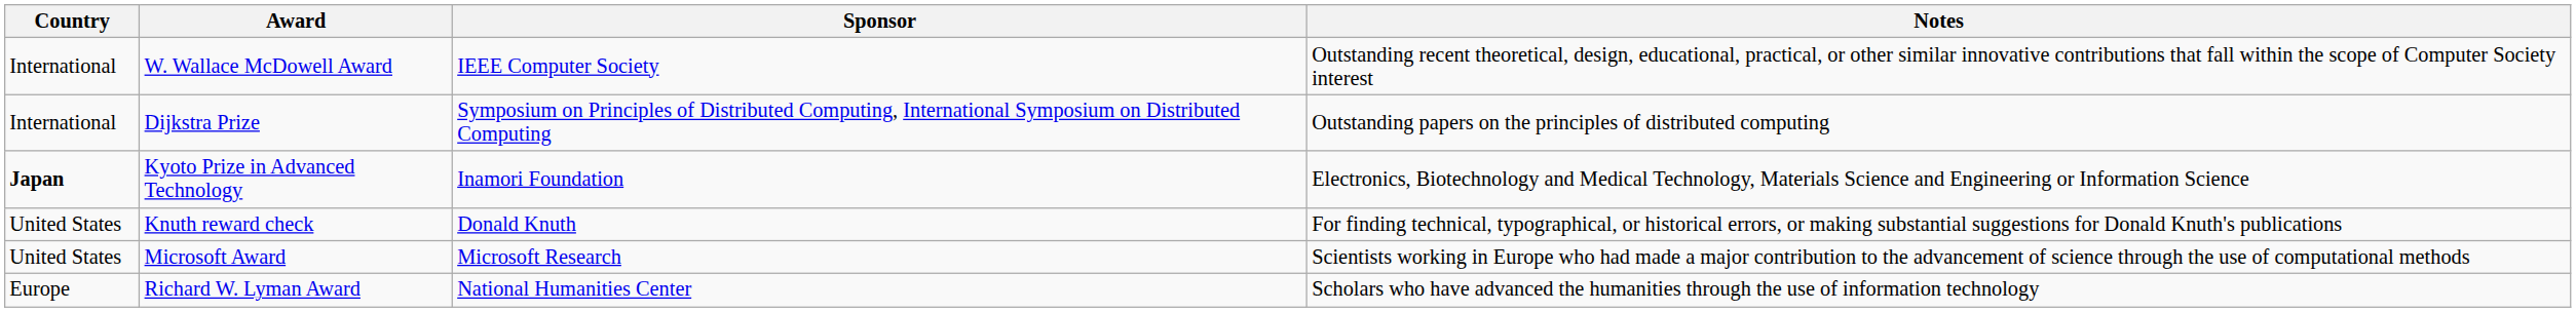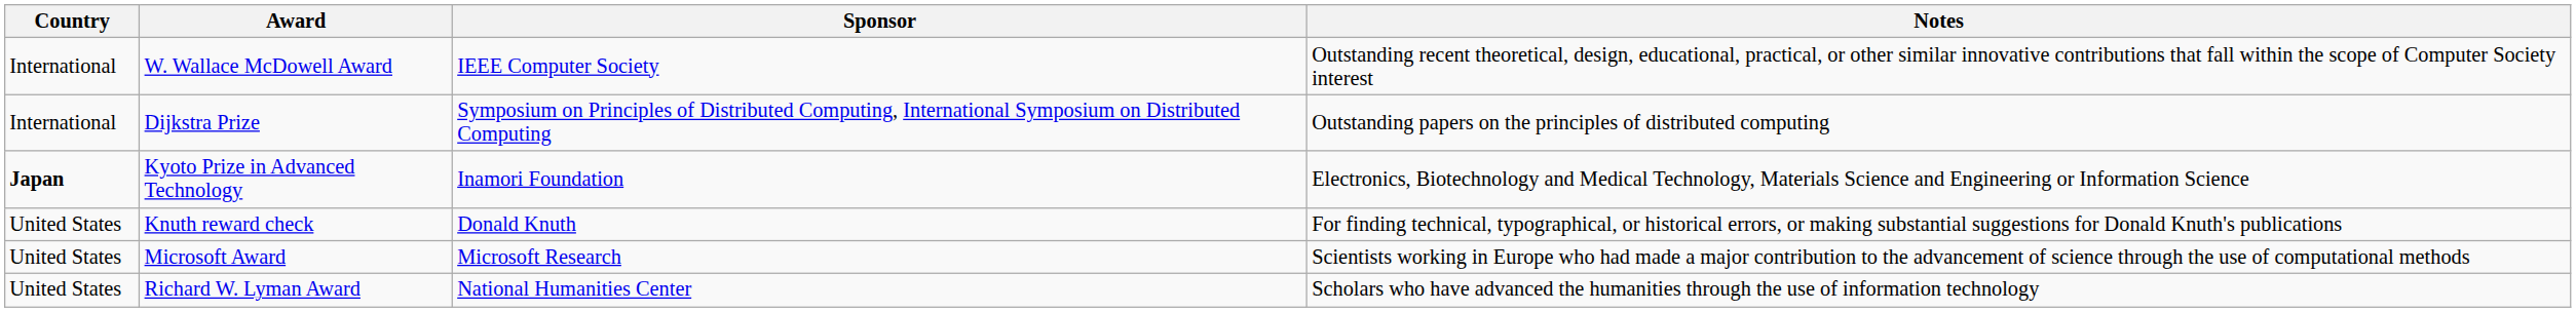 <table class="wikitable sortable">
 <tr>
 <th style="width:6em;">Country</th>
 <th>Award</th>
 <th>Sponsor</th>
 <th>Notes</th>
 </tr>
 <tr>
 <td>International</td>
 <td><a href='#'>W. Wallace McDowell Award</a></td>
 <td><a href='#'>IEEE Computer Society</a></td>
 <td>Outstanding recent theoretical, design, educational, practical, or other similar innovative contributions that fall within the scope of Computer Society interest</td>
 </tr>
 <tr>
 <td>International</td>
 <td><a href='#'>Dijkstra Prize</a></td>
 <td><a href='#'>Symposium on Principles of Distributed Computing</a>, <a href='#'>International Symposium on Distributed Computing</a></td>
 <td>Outstanding papers on the principles of distributed computing</td>
 </tr>
 <tr>
 <td><strong>Japan</strong></td>
 <td><a href='#'>Kyoto Prize in Advanced Technology</a></td>
 <td><a href='#'>Inamori Foundation</a></td>
 <td>Electronics, Biotechnology and Medical Technology, Materials Science and Engineering or Information Science</td>
 </tr>
 <tr>
 <td>United States</td>
 <td><a href='#'>Knuth reward check</a></td>
 <td><a href='#'>Donald Knuth</a></td>
 <td>For finding technical, typographical, or historical errors, or making substantial suggestions for Donald Knuth's publications</td>
 </tr>
 <tr>
 <td>United States</td>
 <td><a href='#'>Microsoft Award</a></td>
 <td><a href='#'>Microsoft Research</a></td>
 <td>Scientists working in Europe who had made a major contribution to the advancement of science through the use of computational methods</td>
 </tr>
 <tr>
-<td>Europe</td>
+<td>United States</td>
 <td><a href='#'>Richard W. Lyman Award</a></td>
 <td><a href='#'>National Humanities Center</a></td>
 <td>Scholars who have advanced the humanities through the use of information technology</td>
 </tr>
 </table>
